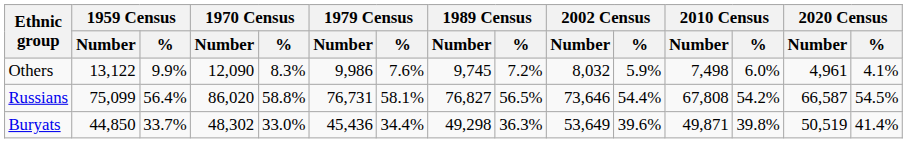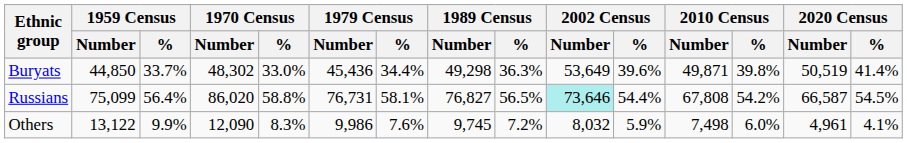 <table class="wikitable" style="text-align: right;">
 <tr bgcolor="#e0e0e0">
 <th rowspan="2">Ethnic<br>group</th>
 <th colspan="2">1959 Census</th>
 <th colspan="2">1970 Census</th>
 <th colspan="2">1979 Census</th>
 <th colspan="2">1989 Census</th>
 <th colspan="2">2002 Census</th>
 <th colspan="2">2010 Census</th>
 <th colspan="2">2020 Census</th>
 </tr>
 <tr bgcolor="#e0e0e0">
 <th>Number</th>
 <th>%</th>
 <th>Number</th>
 <th>%</th>
 <th>Number</th>
 <th>%</th>
 <th>Number</th>
 <th>%</th>
 <th>Number</th>
 <th>%</th>
 <th>Number</th>
 <th>%</th>
 <th>Number</th>
 <th>%</th>
 </tr>
 <tr>
+<td align="left"><a href='#'>Buryats</a></td>
+<td>44,850</td>
+<td>33.7%</td>
+<td>48,302</td>
+<td>33.0%</td>
+<td>45,436</td>
+<td>34.4%</td>
+<td>49,298</td>
+<td>36.3%</td>
+<td>53,649</td>
+<td>39.6%</td>
+<td>49,871</td>
+<td>39.8%</td>
+<td>50,519</td>
+<td>41.4%</td>
+</tr>
+<tr>
+<td align="left"><a href='#'>Russians</a></td>
+<td>75,099</td>
+<td>56.4%</td>
+<td>86,020</td>
+<td>58.8%</td>
+<td>76,731</td>
+<td>58.1%</td>
+<td>76,827</td>
+<td>56.5%</td>
+<td style="background: paleturquoise;">73,646</td>
+<td>54.4%</td>
+<td>67,808</td>
+<td>54.2%</td>
+<td>66,587</td>
+<td>54.5%</td>
+</tr>
+<tr>
 <td align="left">Others</td>
 <td>13,122</td>
 <td>9.9%</td>
 <td>12,090</td>
 <td>8.3%</td>
 <td>9,986</td>
 <td>7.6%</td>
 <td>9,745</td>
 <td>7.2%</td>
 <td>8,032</td>
 <td>5.9%</td>
 <td>7,498</td>
 <td>6.0%</td>
 <td>4,961</td>
 <td>4.1%</td>
 </tr>
-<tr>
-<td align="left"><a href='#'>Russians</a></td>
-<td>75,099</td>
-<td>56.4%</td>
-<td>86,020</td>
-<td>58.8%</td>
-<td>76,731</td>
-<td>58.1%</td>
-<td>76,827</td>
-<td>56.5%</td>
-<td>73,646</td>
-<td>54.4%</td>
-<td>67,808</td>
-<td>54.2%</td>
-<td>66,587</td>
-<td>54.5%</td>
-</tr>
-<tr>
-<td align="left"><a href='#'>Buryats</a></td>
-<td>44,850</td>
-<td>33.7%</td>
-<td>48,302</td>
-<td>33.0%</td>
-<td>45,436</td>
-<td>34.4%</td>
-<td>49,298</td>
-<td>36.3%</td>
-<td>53,649</td>
-<td>39.6%</td>
-<td>49,871</td>
-<td>39.8%</td>
-<td>50,519</td>
-<td>41.4%</td>
-</tr>
 </table>
